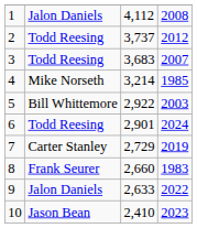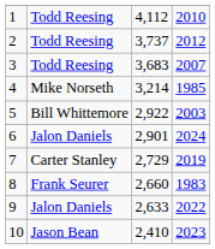 <table class="wikitable">
 <tr>
 </tr>
 <tr>
 <td>1</td>
-<td><a href='#'>Jalon Daniels</a></td>
+<td><a href='#'>Todd Reesing</a></td>
 <td><abbr>4,112</abbr></td>
-<td><a href='#'>2008</a></td>
+<td><a href='#'>2010</a></td>
 </tr>
 <tr>
 <td>2</td>
 <td><a href='#'>Todd Reesing</a></td>
 <td><abbr>3,737</abbr></td>
 <td><a href='#'>2012</a></td>
 </tr>
 <tr>
 <td>3</td>
 <td><a href='#'>Todd Reesing</a></td>
 <td><abbr>3,683</abbr></td>
 <td><a href='#'>2007</a></td>
 </tr>
 <tr>
 <td>4</td>
 <td>Mike Norseth</td>
 <td><abbr>3,214</abbr></td>
 <td><a href='#'>1985</a></td>
 </tr>
 <tr>
 <td>5</td>
 <td>Bill Whittemore</td>
 <td><abbr>2,922</abbr></td>
 <td><a href='#'>2003</a></td>
 </tr>
 <tr>
 <td>6</td>
-<td><a href='#'>Todd Reesing</a></td>
+<td><a href='#'>Jalon Daniels</a></td>
 <td><abbr>2,901</abbr></td>
 <td><a href='#'>2024</a></td>
 </tr>
 <tr>
 <td>7</td>
 <td>Carter Stanley</td>
 <td><abbr>2,729</abbr></td>
 <td><a href='#'>2019</a></td>
 </tr>
 <tr>
 <td>8</td>
 <td><a href='#'>Frank Seurer</a></td>
 <td><abbr>2,660</abbr></td>
 <td><a href='#'>1983</a></td>
 </tr>
 <tr>
 <td>9</td>
 <td><a href='#'>Jalon Daniels</a></td>
 <td><abbr>2,633</abbr></td>
 <td><a href='#'>2022</a></td>
 </tr>
 <tr>
 <td>10</td>
 <td><a href='#'>Jason Bean</a></td>
 <td><abbr>2,410</abbr></td>
 <td><a href='#'>2023</a></td>
 </tr>
 </table>
